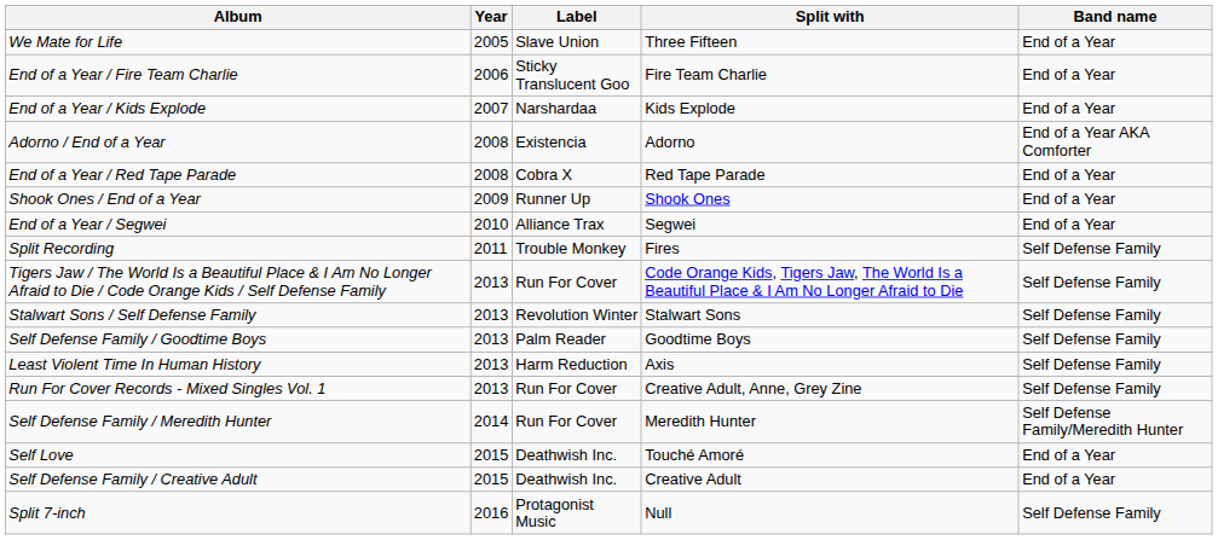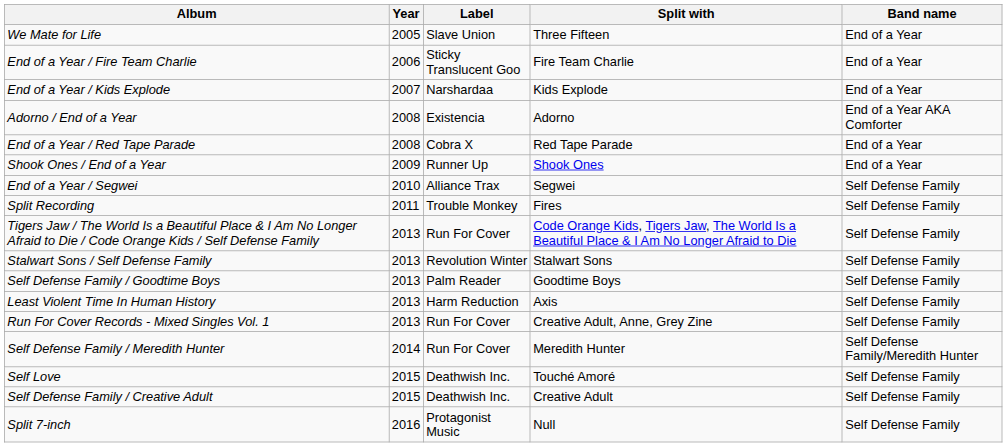 <table class="wikitable">
 <tr>
 <th>Album</th>
 <th>Year</th>
 <th>Label</th>
 <th>Split with</th>
 <th>Band name</th>
 </tr>
 <tr>
 <td><em>We Mate for Life</em></td>
 <td>2005</td>
 <td>Slave Union</td>
 <td>Three Fifteen</td>
 <td>End of a Year</td>
 </tr>
 <tr>
 <td><em>End of a Year / Fire Team Charlie</em></td>
 <td>2006</td>
 <td>Sticky Translucent Goo</td>
 <td>Fire Team Charlie</td>
 <td>End of a Year</td>
 </tr>
 <tr>
 <td><em>End of a Year / Kids Explode</em></td>
 <td>2007</td>
 <td>Narshardaa</td>
 <td>Kids Explode</td>
 <td>End of a Year</td>
 </tr>
 <tr>
 <td><em>Adorno / End of a Year</em></td>
 <td>2008</td>
 <td>Existencia</td>
 <td>Adorno</td>
 <td>End of a Year AKA Comforter</td>
 </tr>
 <tr>
 <td><em>End of a Year / Red Tape Parade</em></td>
 <td>2008</td>
 <td>Cobra X</td>
 <td>Red Tape Parade</td>
 <td>End of a Year</td>
 </tr>
 <tr>
 <td><em>Shook Ones / End of a Year</em></td>
 <td>2009</td>
 <td>Runner Up</td>
 <td><a href='#'>Shook Ones</a></td>
 <td>End of a Year</td>
 </tr>
 <tr>
 <td><em>End of a Year / Segwei</em></td>
 <td>2010</td>
 <td>Alliance Trax</td>
 <td>Segwei</td>
-<td>End of a Year</td>
+<td>Self Defense Family</td>
 </tr>
 <tr>
 <td><em>Split Recording</em></td>
 <td>2011</td>
 <td>Trouble Monkey</td>
 <td>Fires</td>
 <td>Self Defense Family</td>
 </tr>
 <tr>
 <td><em>Tigers Jaw / The World Is a Beautiful Place & I Am No Longer Afraid to Die / Code Orange Kids / Self Defense Family</em></td>
 <td>2013</td>
 <td>Run For Cover</td>
 <td><a href='#'>Code Orange Kids</a>, <a href='#'>Tigers Jaw</a>, <a href='#'>The World Is a Beautiful Place & I Am No Longer Afraid to Die</a></td>
 <td>Self Defense Family</td>
 </tr>
 <tr>
 <td><em>Stalwart Sons / Self Defense Family</em></td>
 <td>2013</td>
 <td>Revolution Winter</td>
 <td>Stalwart Sons</td>
 <td>Self Defense Family</td>
 </tr>
 <tr>
 <td><em>Self Defense Family / Goodtime Boys</em></td>
 <td>2013</td>
 <td>Palm Reader</td>
 <td>Goodtime Boys</td>
 <td>Self Defense Family</td>
 </tr>
 <tr>
 <td><em>Least Violent Time In Human History</em></td>
 <td>2013</td>
 <td>Harm Reduction</td>
 <td>Axis</td>
 <td>Self Defense Family</td>
 </tr>
 <tr>
 <td><em>Run For Cover Records - Mixed Singles Vol. 1</em></td>
 <td>2013</td>
 <td>Run For Cover</td>
 <td>Creative Adult, Anne, Grey Zine</td>
 <td>Self Defense Family</td>
 </tr>
 <tr>
 <td><em>Self Defense Family / Meredith Hunter</em></td>
 <td>2014</td>
 <td>Run For Cover</td>
 <td>Meredith Hunter</td>
 <td>Self Defense Family/Meredith Hunter</td>
 </tr>
 <tr>
 <td><em>Self Love</em></td>
 <td>2015</td>
 <td>Deathwish Inc.</td>
 <td>Touché Amoré</td>
-<td>End of a Year</td>
+<td>Self Defense Family</td>
 </tr>
 <tr>
 <td><em>Self Defense Family / Creative Adult</em></td>
 <td>2015</td>
 <td>Deathwish Inc.</td>
 <td>Creative Adult</td>
-<td>End of a Year</td>
+<td>Self Defense Family</td>
 </tr>
 <tr>
 <td><em>Split 7-inch</em></td>
 <td>2016</td>
 <td>Protagonist Music</td>
 <td>Null</td>
 <td>Self Defense Family</td>
 </tr>
 </table>
